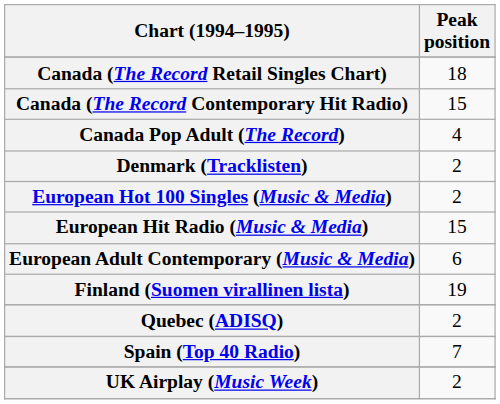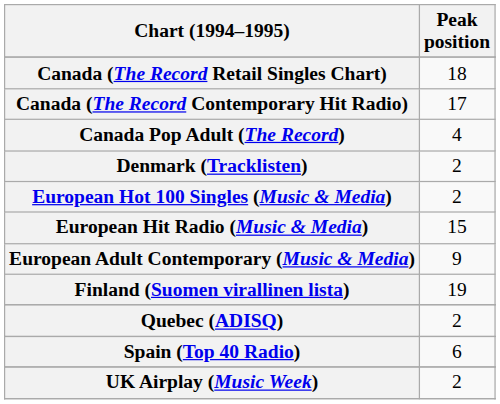 <table class="wikitable sortable plainrowheaders" style="text-align:center">
 <tr>
 <th scope="col">Chart (1994–1995)</th>
 <th scope="col">Peak<br>position</th>
 </tr>
 <tr>
 </tr>
 <tr>
 </tr>
 <tr>
 </tr>
 <tr>
 </tr>
 <tr>
 </tr>
 <tr>
 <th scope="row">Canada (<em><a href='#'>The Record</a></em> Retail Singles Chart)</th>
 <td>18</td>
 </tr>
 <tr>
 <th scope="row">Canada (<em><a href='#'>The Record</a></em> Contemporary Hit Radio)</th>
-<td>15</td>
+<td>17</td>
 </tr>
 <tr>
 <th scope="row">Canada Pop Adult (<em><a href='#'>The Record</a></em>)</th>
 <td>4</td>
 </tr>
 <tr>
 <th scope="row">Denmark (<a href='#'>Tracklisten</a>)</th>
 <td>2</td>
 </tr>
 <tr>
 <th scope="row"><a href='#'>European Hot 100 Singles</a> (<em><a href='#'>Music & Media</a></em>)</th>
 <td>2</td>
 </tr>
 <tr>
 <th scope="row">European Hit Radio (<em><a href='#'>Music & Media</a></em>)</th>
 <td>15</td>
 </tr>
 <tr>
 <th scope="row">European Adult Contemporary (<em><a href='#'>Music & Media</a></em>)</th>
-<td>6</td>
+<td>9</td>
 </tr>
 <tr>
 <th scope="row">Finland (<a href='#'>Suomen virallinen lista</a>)</th>
 <td>19</td>
 </tr>
 <tr>
 </tr>
 <tr>
 </tr>
 <tr>
 </tr>
 <tr>
 </tr>
 <tr>
 </tr>
 <tr>
 </tr>
 <tr>
 <th scope="row">Quebec (<a href='#'>ADISQ</a>)</th>
 <td>2</td>
 </tr>
 <tr>
 </tr>
 <tr>
 <th scope="row">Spain (<a href='#'>Top 40 Radio</a>)</th>
-<td>7</td>
+<td>6</td>
 </tr>
 <tr>
 </tr>
 <tr>
 </tr>
 <tr>
 </tr>
 <tr>
 <th scope="row">UK Airplay (<em><a href='#'>Music Week</a></em>)</th>
 <td>2</td>
 </tr>
 <tr>
 </tr>
 <tr>
 </tr>
 </table>
